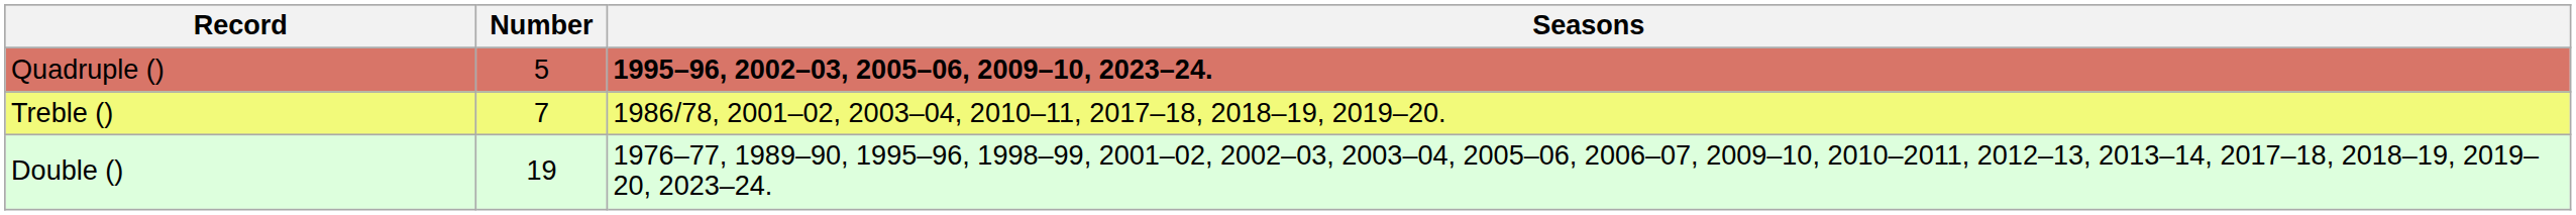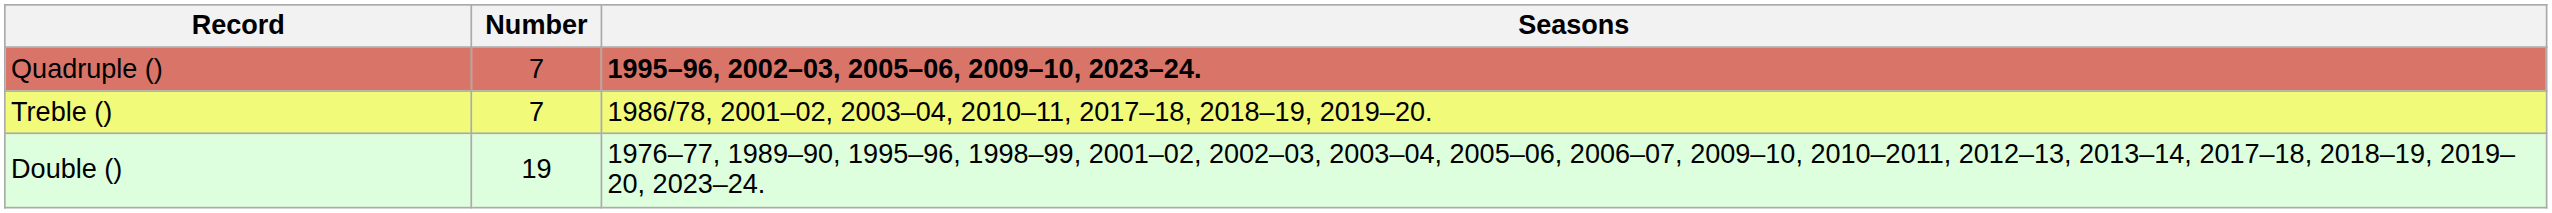 <table class="wikitable sortable" style="width:95%;">
 <tr>
 <th style="width:18%;">Record</th>
 <th style="width:5%;">Number</th>
 <th style="width:75%;">Seasons</th>
 </tr>
 <tr style="background:#D87568;">
 <td>Quadruple ()</td>
-<td style="text-align: center;">5</td>
+<td style="text-align: center;">7</td>
 <td><strong>1995–96, 2002–03, 2005–06, 2009–10, 2023–24.</strong></td>
 </tr>
 <tr style="background:#F2FA7A;">
 <td>Treble ()</td>
 <td style="text-align: center;">7</td>
 <td>1986/78, 2001–02, 2003–04, 2010–11, 2017–18, 2018–19, 2019–20.</td>
 </tr>
 <tr style="background:#dfd;">
 <td>Double ()</td>
 <td style="text-align: center;">19</td>
 <td>1976–77, 1989–90, 1995–96, 1998–99, 2001–02, 2002–03, 2003–04, 2005–06, 2006–07, 2009–10, 2010–2011, 2012–13, 2013–14, 2017–18, 2018–19, 2019–20, 2023–24.</td>
 </tr>
 </table>
